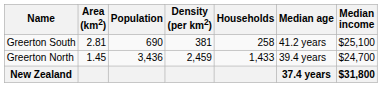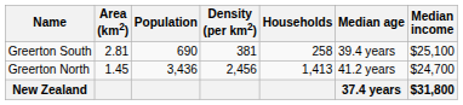 <table class="wikitable">
 <tr>
 <th>Name</th>
 <th>Area<br>(km<sup>2</sup>)</th>
 <th>Population</th>
 <th>Density<br>(per km<sup>2</sup>)</th>
 <th>Households</th>
 <th>Median age</th>
 <th>Median<br>income</th>
 </tr>
 <tr>
 <td>Greerton South</td>
 <td style="text-align:right;">2.81</td>
 <td style="text-align:right;">690</td>
 <td style="text-align:right;">381</td>
 <td style="text-align:right;">258</td>
-<td>41.2 years</td>
+<td>39.4 years</td>
 <td>$25,100</td>
 </tr>
 <tr>
 <td>Greerton North</td>
 <td style="text-align:right;">1.45</td>
 <td style="text-align:right;">3,436</td>
-<td style="text-align:right;">2,459</td>
-<td style="text-align:right;">1,433</td>
-<td>39.4 years</td>
+<td style="text-align:right;">2,456</td>
+<td style="text-align:right;">1,413</td>
+<td>41.2 years</td>
 <td>$24,700</td>
 </tr>
 <tr>
 <th>New Zealand</th>
 <th></th>
 <th></th>
 <th></th>
 <th></th>
 <th>37.4 years</th>
 <th style="text-align:left;">$31,800</th>
 </tr>
 </table>
